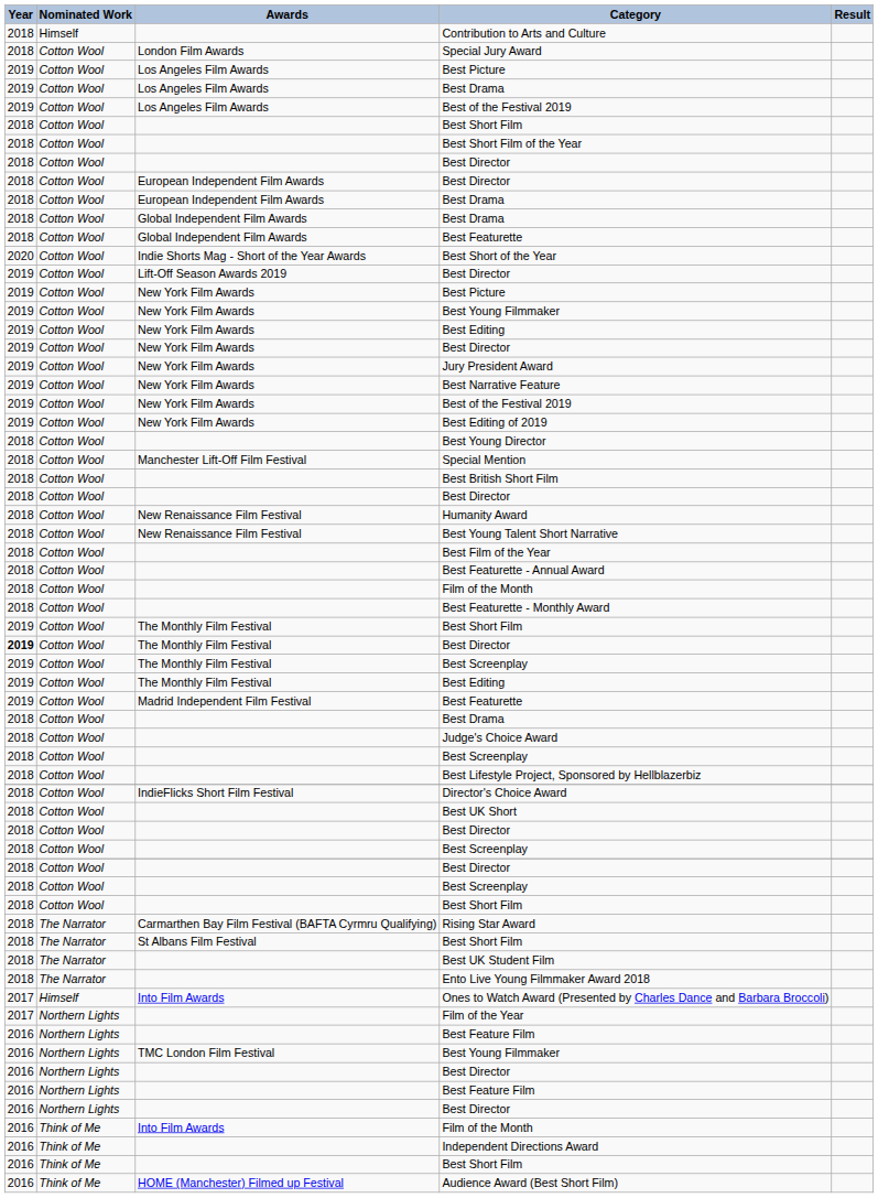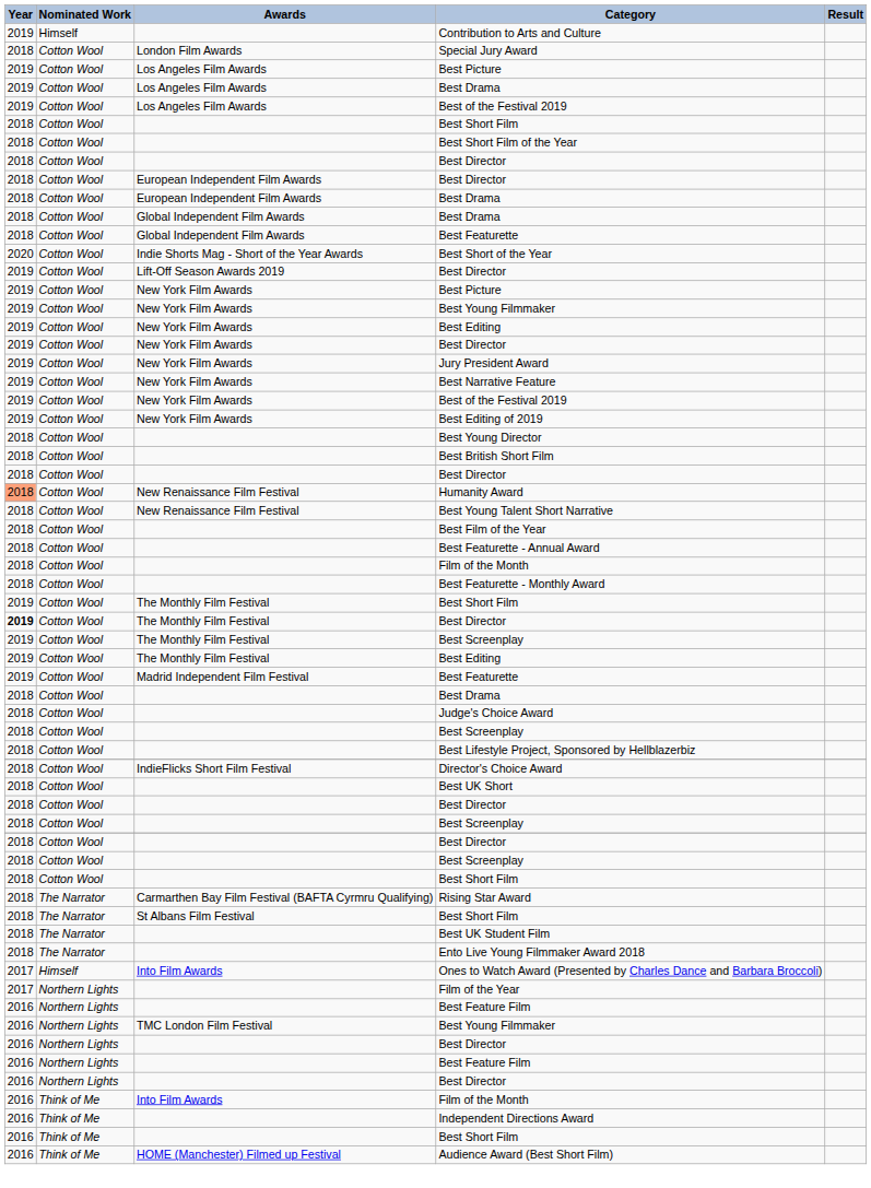 <table class="wikitable" style="font-size:90%">
 <tr style="text-align:center;">
 <th style="background:#B0C4DE;">Year</th>
 <th style="background:#B0C4DE;">Nominated Work</th>
 <th style="background:#B0C4DE;">Awards</th>
 <th style="background:#B0C4DE;">Category</th>
 <th style="background:#B0C4DE;">Result</th>
 </tr>
 <tr>
-<td>2018</td>
+<td>2019</td>
 <td>Himself</td>
 <td></td>
 <td>Contribution to Arts and Culture</td>
 <td></td>
 </tr>
 <tr>
 <td>2018</td>
 <td><em>Cotton Wool</em></td>
 <td>London Film Awards</td>
 <td>Special Jury Award</td>
 <td></td>
 </tr>
 <tr>
 <td>2019</td>
 <td><em>Cotton Wool</em></td>
 <td>Los Angeles Film Awards</td>
 <td>Best Picture</td>
 <td></td>
 </tr>
 <tr>
 <td>2019</td>
 <td><em>Cotton Wool</em></td>
 <td>Los Angeles Film Awards</td>
 <td>Best Drama</td>
 <td></td>
 </tr>
 <tr>
 <td>2019</td>
 <td><em>Cotton Wool</em></td>
 <td>Los Angeles Film Awards</td>
 <td>Best of the Festival 2019</td>
 <td></td>
 </tr>
 <tr>
 <td>2018</td>
 <td><em>Cotton Wool</em></td>
 <td></td>
 <td>Best Short Film</td>
 <td></td>
 </tr>
 <tr>
 <td>2018</td>
 <td><em>Cotton Wool</em></td>
 <td></td>
 <td>Best Short Film of the Year</td>
 <td></td>
 </tr>
 <tr>
 <td>2018</td>
 <td><em>Cotton Wool</em></td>
 <td></td>
 <td>Best Director</td>
 <td></td>
 </tr>
 <tr>
 <td>2018</td>
 <td><em>Cotton Wool</em></td>
 <td>European Independent Film Awards</td>
 <td>Best Director</td>
 <td></td>
 </tr>
 <tr>
 <td>2018</td>
 <td><em>Cotton Wool</em></td>
 <td>European Independent Film Awards</td>
 <td>Best Drama</td>
 <td></td>
 </tr>
 <tr>
 <td>2018</td>
 <td><em>Cotton Wool</em></td>
 <td>Global Independent Film Awards</td>
 <td>Best Drama</td>
 <td></td>
 </tr>
 <tr>
 <td>2018</td>
 <td><em>Cotton Wool</em></td>
 <td>Global Independent Film Awards</td>
 <td>Best Featurette</td>
 <td></td>
 </tr>
 <tr>
 <td>2020</td>
 <td><em>Cotton Wool</em></td>
 <td>Indie Shorts Mag - Short of the Year Awards</td>
 <td>Best Short of the Year</td>
 <td></td>
 </tr>
 <tr>
 <td>2019</td>
 <td><em>Cotton Wool</em></td>
 <td>Lift-Off Season Awards 2019</td>
 <td>Best Director</td>
 <td></td>
 </tr>
 <tr>
 <td>2019</td>
 <td><em>Cotton Wool</em></td>
 <td>New York Film Awards</td>
 <td>Best Picture</td>
 <td></td>
 </tr>
 <tr>
 <td>2019</td>
 <td><em>Cotton Wool</em></td>
 <td>New York Film Awards</td>
 <td>Best Young Filmmaker</td>
 <td></td>
 </tr>
 <tr>
 <td>2019</td>
 <td><em>Cotton Wool</em></td>
 <td>New York Film Awards</td>
 <td>Best Editing</td>
 <td></td>
 </tr>
 <tr>
 <td>2019</td>
 <td><em>Cotton Wool</em></td>
 <td>New York Film Awards</td>
 <td>Best Director</td>
 <td></td>
 </tr>
 <tr>
 <td>2019</td>
 <td><em>Cotton Wool</em></td>
 <td>New York Film Awards</td>
 <td>Jury President Award</td>
 <td></td>
 </tr>
 <tr>
 <td>2019</td>
 <td><em>Cotton Wool</em></td>
 <td>New York Film Awards</td>
 <td>Best Narrative Feature</td>
 <td></td>
 </tr>
 <tr>
 <td>2019</td>
 <td><em>Cotton Wool</em></td>
 <td>New York Film Awards</td>
 <td>Best of the Festival 2019</td>
 <td></td>
 </tr>
 <tr>
 <td>2019</td>
 <td><em>Cotton Wool</em></td>
 <td>New York Film Awards</td>
 <td>Best Editing of 2019</td>
 <td></td>
 </tr>
 <tr>
 <td>2018</td>
 <td><em>Cotton Wool</em></td>
 <td></td>
 <td>Best Young Director</td>
 <td></td>
 </tr>
 <tr>
 <td>2018</td>
 <td><em>Cotton Wool</em></td>
-<td>Manchester Lift-Off Film Festival</td>
-<td>Special Mention</td>
-<td></td>
-</tr>
-<tr>
-<td>2018</td>
-<td><em>Cotton Wool</em></td>
 <td></td>
 <td>Best British Short Film</td>
 <td></td>
 </tr>
 <tr>
 <td>2018</td>
 <td><em>Cotton Wool</em></td>
 <td></td>
 <td>Best Director</td>
 <td></td>
 </tr>
 <tr>
-<td>2018</td>
+<td style="background: lightsalmon;">2018</td>
 <td><em>Cotton Wool</em></td>
 <td>New Renaissance Film Festival</td>
 <td>Humanity Award</td>
 <td></td>
 </tr>
 <tr>
 <td>2018</td>
 <td><em>Cotton Wool</em></td>
 <td>New Renaissance Film Festival</td>
 <td>Best Young Talent Short Narrative</td>
 <td></td>
 </tr>
 <tr>
 <td>2018</td>
 <td><em>Cotton Wool</em></td>
 <td></td>
 <td>Best Film of the Year</td>
 <td></td>
 </tr>
 <tr>
 <td>2018</td>
 <td><em>Cotton Wool</em></td>
 <td></td>
 <td>Best Featurette - Annual Award</td>
 <td></td>
 </tr>
 <tr>
 <td>2018</td>
 <td><em>Cotton Wool</em></td>
 <td></td>
 <td>Film of the Month</td>
 <td></td>
 </tr>
 <tr>
 <td>2018</td>
 <td><em>Cotton Wool</em></td>
 <td></td>
 <td>Best Featurette - Monthly Award</td>
 <td></td>
 </tr>
 <tr>
 <td>2019</td>
 <td><em>Cotton Wool</em></td>
 <td>The Monthly Film Festival</td>
 <td>Best Short Film</td>
 <td></td>
 </tr>
 <tr>
 <td><strong>2019</strong></td>
 <td><em>Cotton Wool</em></td>
 <td>The Monthly Film Festival</td>
 <td>Best Director</td>
 <td></td>
 </tr>
 <tr>
 <td>2019</td>
 <td><em>Cotton Wool</em></td>
 <td>The Monthly Film Festival</td>
 <td>Best Screenplay</td>
 <td></td>
 </tr>
 <tr>
 <td>2019</td>
 <td><em>Cotton Wool</em></td>
 <td>The Monthly Film Festival</td>
 <td>Best Editing</td>
 <td></td>
 </tr>
 <tr>
 <td>2019</td>
 <td><em>Cotton Wool</em></td>
 <td>Madrid Independent Film Festival</td>
 <td>Best Featurette</td>
 <td></td>
 </tr>
 <tr>
 <td>2018</td>
 <td><em>Cotton Wool</em></td>
 <td></td>
 <td>Best Drama</td>
 <td></td>
 </tr>
 <tr>
 <td>2018</td>
 <td><em>Cotton Wool</em></td>
 <td></td>
 <td>Judge's Choice Award</td>
 <td></td>
 </tr>
 <tr>
 <td>2018</td>
 <td><em>Cotton Wool</em></td>
 <td></td>
 <td>Best Screenplay</td>
 <td></td>
 </tr>
 <tr>
 <td>2018</td>
 <td><em>Cotton Wool</em></td>
 <td></td>
 <td>Best Lifestyle Project, Sponsored by Hellblazerbiz</td>
 <td></td>
 </tr>
 <tr>
 </tr>
 <tr>
 <td>2018</td>
 <td><em>Cotton Wool</em></td>
 <td>IndieFlicks Short Film Festival</td>
 <td>Director's Choice Award</td>
 <td></td>
 </tr>
 <tr>
 <td>2018</td>
 <td><em>Cotton Wool</em></td>
 <td></td>
 <td>Best UK Short</td>
 <td></td>
 </tr>
 <tr>
 <td>2018</td>
 <td><em>Cotton Wool</em></td>
 <td></td>
 <td>Best Director</td>
 <td></td>
 </tr>
 <tr>
 <td>2018</td>
 <td><em>Cotton Wool</em></td>
 <td></td>
 <td>Best Screenplay</td>
 <td></td>
 </tr>
 <tr>
 </tr>
 <tr>
 <td>2018</td>
 <td><em>Cotton Wool</em></td>
 <td></td>
 <td>Best Director</td>
 <td></td>
 </tr>
 <tr>
 <td>2018</td>
 <td><em>Cotton Wool</em></td>
 <td></td>
 <td>Best Screenplay</td>
 <td></td>
 </tr>
 <tr>
 <td>2018</td>
 <td><em>Cotton Wool</em></td>
 <td></td>
 <td>Best Short Film</td>
 <td></td>
 </tr>
 <tr>
 <td>2018</td>
 <td><em>The Narrator</em></td>
 <td>Carmarthen Bay Film Festival (BAFTA Cyrmru Qualifying)</td>
 <td>Rising Star Award</td>
 <td></td>
 </tr>
 <tr>
 <td>2018</td>
 <td><em>The Narrator</em></td>
 <td>St Albans Film Festival</td>
 <td>Best Short Film</td>
 <td></td>
 </tr>
 <tr>
 <td>2018</td>
 <td><em>The Narrator</em></td>
 <td></td>
 <td>Best UK Student Film</td>
 <td></td>
 </tr>
 <tr>
 <td>2018</td>
 <td><em>The Narrator</em></td>
 <td></td>
 <td>Ento Live Young Filmmaker Award 2018</td>
 <td></td>
 </tr>
 <tr>
 <td>2017</td>
 <td><em>Himself</em></td>
 <td><a href='#'>Into Film Awards</a></td>
 <td>Ones to Watch Award (Presented by <a href='#'>Charles Dance</a> and <a href='#'>Barbara Broccoli</a>)</td>
 <td></td>
 </tr>
 <tr>
 <td>2017</td>
 <td><em>Northern Lights</em></td>
 <td></td>
 <td>Film of the Year</td>
 <td></td>
 </tr>
 <tr>
 <td>2016</td>
 <td><em>Northern Lights</em></td>
 <td></td>
 <td>Best Feature Film</td>
 <td></td>
 </tr>
 <tr>
 <td>2016</td>
 <td><em>Northern Lights</em></td>
 <td>TMC London Film Festival</td>
 <td>Best Young Filmmaker</td>
 <td></td>
 </tr>
 <tr>
 <td>2016</td>
 <td><em>Northern Lights</em></td>
 <td></td>
 <td>Best Director</td>
 <td></td>
 </tr>
 <tr>
 <td>2016</td>
 <td><em>Northern Lights</em></td>
 <td></td>
 <td>Best Feature Film</td>
 <td></td>
 </tr>
 <tr>
 <td>2016</td>
 <td><em>Northern Lights</em></td>
 <td></td>
 <td>Best Director</td>
 <td></td>
 </tr>
 <tr>
 <td>2016</td>
 <td><em>Think of Me</em></td>
 <td><a href='#'>Into Film Awards</a></td>
 <td>Film of the Month</td>
 <td></td>
 </tr>
 <tr>
 <td>2016</td>
 <td><em>Think of Me</em></td>
 <td></td>
 <td>Independent Directions Award</td>
 <td></td>
 </tr>
 <tr>
 <td>2016</td>
 <td><em>Think of Me</em></td>
 <td></td>
 <td>Best Short Film</td>
 <td></td>
 </tr>
 <tr>
 <td>2016</td>
 <td><em>Think of Me</em></td>
 <td><a href='#'>HOME (Manchester) Filmed up Festival</a></td>
 <td>Audience Award (Best Short Film)</td>
 <td></td>
 </tr>
 </table>
